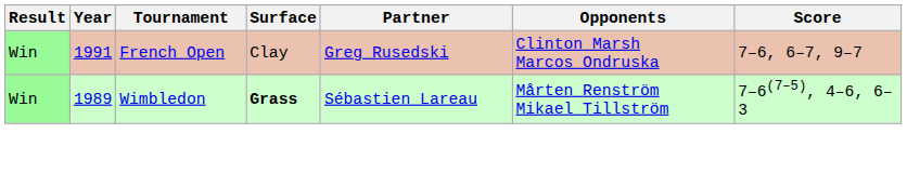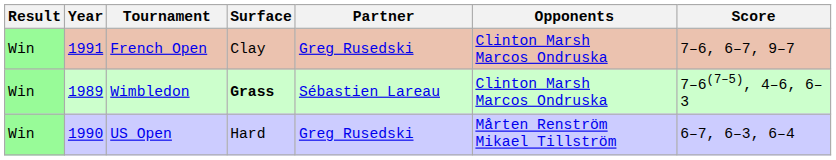 <table class="sortable wikitable">
 <tr>
 <th style="width:40px;">Result</th>
 <th style="width:30px;">Year</th>
 <th style="width:100px;">Tournament</th>
 <th style="width:50px;">Surface</th>
 <th style="width:150px;">Partner</th>
 <th style="width:175px;">Opponents</th>
 <th style="width:130px;" class="unsortable">Score</th>
 </tr>
 <tr style="background:#ebc2af;">
 <td style="background:#98fb98;">Win</td>
 <td><a href='#'>1991</a></td>
 <td><a href='#'>French Open</a></td>
 <td>Clay</td>
 <td> <a href='#'>Greg Rusedski</a></td>
 <td> <a href='#'>Clinton Marsh</a> <br>  <a href='#'>Marcos Ondruska</a></td>
 <td>7–6, 6–7, 9–7</td>
 </tr>
 <tr style="background:#ccffcc;">
 <td style="background:#98fb98;">Win</td>
 <td><a href='#'>1989</a></td>
 <td><a href='#'>Wimbledon</a></td>
 <td><strong>Grass</strong></td>
 <td> <a href='#'>Sébastien Lareau</a></td>
-<td> <a href='#'>Mårten Renström</a> <br>  <a href='#'>Mikael Tillström</a></td>
+<td> <a href='#'>Clinton Marsh</a> <br>  <a href='#'>Marcos Ondruska</a></td>
 <td>7–6<sup>(7–5)</sup>, 4–6, 6–3</td>
 </tr>
+<tr style="background:#ccccff;">
+<td style="background:#98fb98;">Win</td>
+<td><a href='#'>1990</a></td>
+<td><a href='#'>US Open</a></td>
+<td>Hard</td>
+<td> <a href='#'>Greg Rusedski</a></td>
+<td> <a href='#'>Mårten Renström</a> <br>  <a href='#'>Mikael Tillström</a></td>
+<td>6–7, 6–3, 6–4</td>
+</tr>
 </table>
